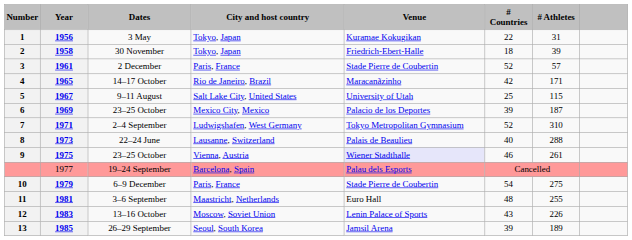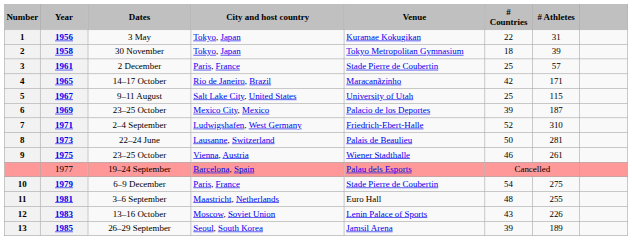 <table class=wikitable style="font-size:90%; text-align:center">
 <tr>
 <th style="width: 30px; background-color:#C0C0C0">Number</th>
 <th style="width: 70px; background-color:#C0C0C0">Year</th>
 <th style="width: 160px; background-color:#C0C0C0">Dates</th>
 <th style="width: 240px; background-color:#C0C0C0">City and host country</th>
 <th style="width: 220px; background-color:#C0C0C0">Venue</th>
 <th style="width: 70px; background-color:#C0C0C0"># Countries</th>
 <th style="width: 70px; background-color:#C0C0C0"># Athletes</th>
 <th style="width: 70px; background-color:#C0C0C0"></th>
 </tr>
 <tr second Robert A Bywalec>
 <th>1</th>
 <th><a href='#'>1956</a></th>
 <td>3 May</td>
 <td align=left> <a href='#'>Tokyo</a>, <a href='#'>Japan</a></td>
 <td align=left><a href='#'>Kuramae Kokugikan</a></td>
 <td>22</td>
 <td>31</td>
 <td></td>
 </tr>
 <tr>
 <th>2</th>
 <th><a href='#'>1958</a></th>
 <td>30 November</td>
 <td align=left> <a href='#'>Tokyo</a>, <a href='#'>Japan</a></td>
-<td align=left><a href='#'>Friedrich-Ebert-Halle</a></td>
+<td align=left><a href='#'>Tokyo Metropolitan Gymnasium</a></td>
 <td>18</td>
 <td>39</td>
 <td></td>
 </tr>
 <tr>
 <th>3</th>
 <th><a href='#'>1961</a></th>
 <td>2 December</td>
 <td align=left> <a href='#'>Paris</a>, <a href='#'>France</a></td>
 <td align=left><a href='#'>Stade Pierre de Coubertin</a></td>
-<td>52</td>
+<td>25</td>
 <td>57</td>
 <td></td>
 </tr>
 <tr>
 <th>4</th>
 <th><a href='#'>1965</a></th>
 <td>14–17 October</td>
 <td align=left> <a href='#'>Rio de Janeiro</a>, <a href='#'>Brazil</a></td>
 <td align=left><a href='#'>Maracanãzinho</a></td>
 <td>42</td>
 <td>171</td>
 <td></td>
 </tr>
 <tr>
 <th>5</th>
 <th><a href='#'>1967</a></th>
 <td>9–11 August</td>
 <td align=left> <a href='#'>Salt Lake City</a>, <a href='#'>United States</a></td>
 <td align=left><a href='#'>University of Utah</a></td>
 <td>25</td>
 <td>115</td>
 <td></td>
 </tr>
 <tr>
 <th>6</th>
 <th><a href='#'>1969</a></th>
 <td>23–25 October</td>
 <td align=left> <a href='#'>Mexico City</a>, <a href='#'>Mexico</a></td>
 <td align=left><a href='#'>Palacio de los Deportes</a></td>
 <td>39</td>
 <td>187</td>
 <td></td>
 </tr>
 <tr>
 <th>7</th>
 <th><a href='#'>1971</a></th>
 <td>2–4 September</td>
 <td align=left> <a href='#'>Ludwigshafen</a>, <a href='#'>West Germany</a></td>
-<td align=left><a href='#'>Tokyo Metropolitan Gymnasium</a></td>
+<td align=left><a href='#'>Friedrich-Ebert-Halle</a></td>
 <td>52</td>
 <td>310</td>
 <td></td>
 </tr>
 <tr>
 <th>8</th>
 <th><a href='#'>1973</a></th>
 <td>22–24 June</td>
 <td align=left> <a href='#'>Lausanne</a>, <a href='#'>Switzerland</a></td>
 <td align=left><a href='#'>Palais de Beaulieu</a></td>
-<td>40</td>
-<td>288</td>
+<td>50</td>
+<td>281</td>
 <td></td>
 </tr>
 <tr>
 <th>9</th>
 <th><a href='#'>1975</a></th>
 <td>23–25 October</td>
 <td align=left> <a href='#'>Vienna</a>, <a href='#'>Austria</a></td>
-<td align=left style="background: lavender;"><a href='#'>Wiener Stadthalle</a></td>
+<td align=left><a href='#'>Wiener Stadthalle</a></td>
 <td>46</td>
 <td>261</td>
 <td></td>
 </tr>
 <tr style="background:#F99">
 <td></td>
 <td>1977</td>
 <td>19–24 September</td>
 <td align=left> <a href='#'>Barcelona</a>, <a href='#'>Spain</a></td>
 <td align=left><a href='#'>Palau dels Esports</a></td>
 <td colspan=2>Cancelled</td>
 <td></td>
 </tr>
 <tr>
 <th>10</th>
 <th><a href='#'>1979</a></th>
 <td>6–9 December</td>
 <td align=left> <a href='#'>Paris</a>, <a href='#'>France</a></td>
 <td align=left><a href='#'>Stade Pierre de Coubertin</a></td>
 <td>54</td>
 <td>275</td>
 <td></td>
 </tr>
 <tr>
 <th>11</th>
 <th><a href='#'>1981</a></th>
 <td>3–6 September</td>
 <td align=left> <a href='#'>Maastricht</a>, <a href='#'>Netherlands</a></td>
 <td align=left>Euro Hall</td>
 <td>48</td>
 <td>255</td>
 <td></td>
 </tr>
 <tr>
 <th>12</th>
 <th><a href='#'>1983</a></th>
 <td>13–16 October</td>
 <td align=left> <a href='#'>Moscow</a>, <a href='#'>Soviet Union</a></td>
 <td align=left><a href='#'>Lenin Palace of Sports</a></td>
 <td>43</td>
 <td>226</td>
 <td></td>
 </tr>
 <tr>
 <th>13</th>
 <th><a href='#'>1985</a></th>
 <td>26–29 September</td>
 <td align=left> <a href='#'>Seoul</a>, <a href='#'>South Korea</a></td>
 <td align=left><a href='#'>Jamsil Arena</a></td>
 <td>39</td>
 <td>189</td>
 <td></td>
 </tr>
 </table>
